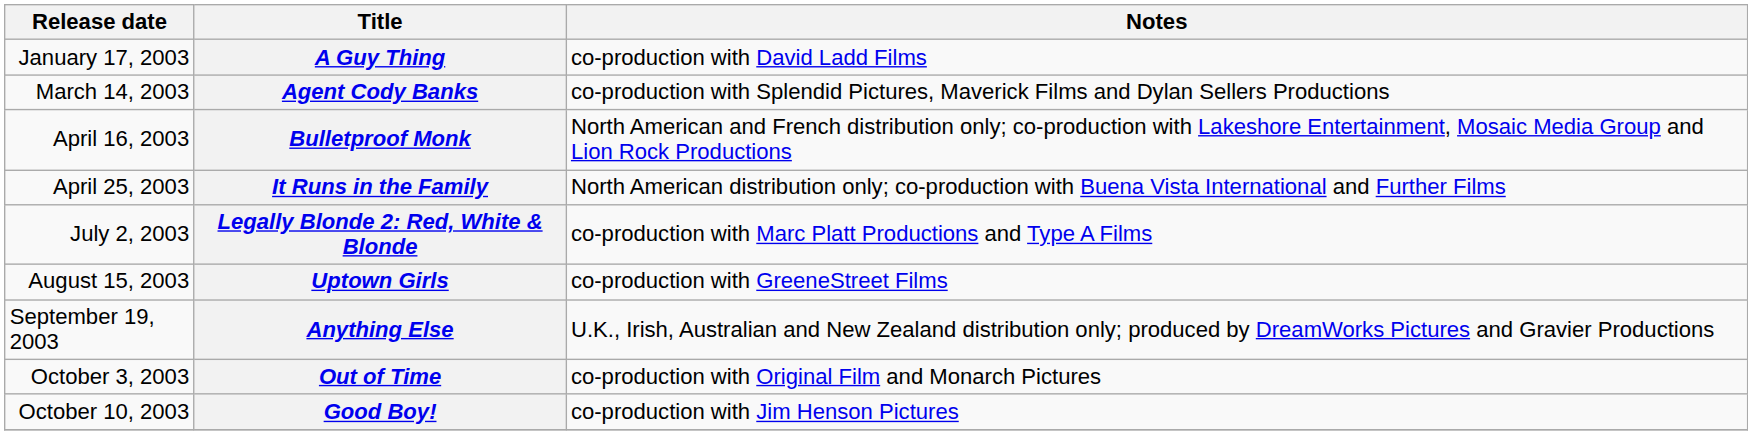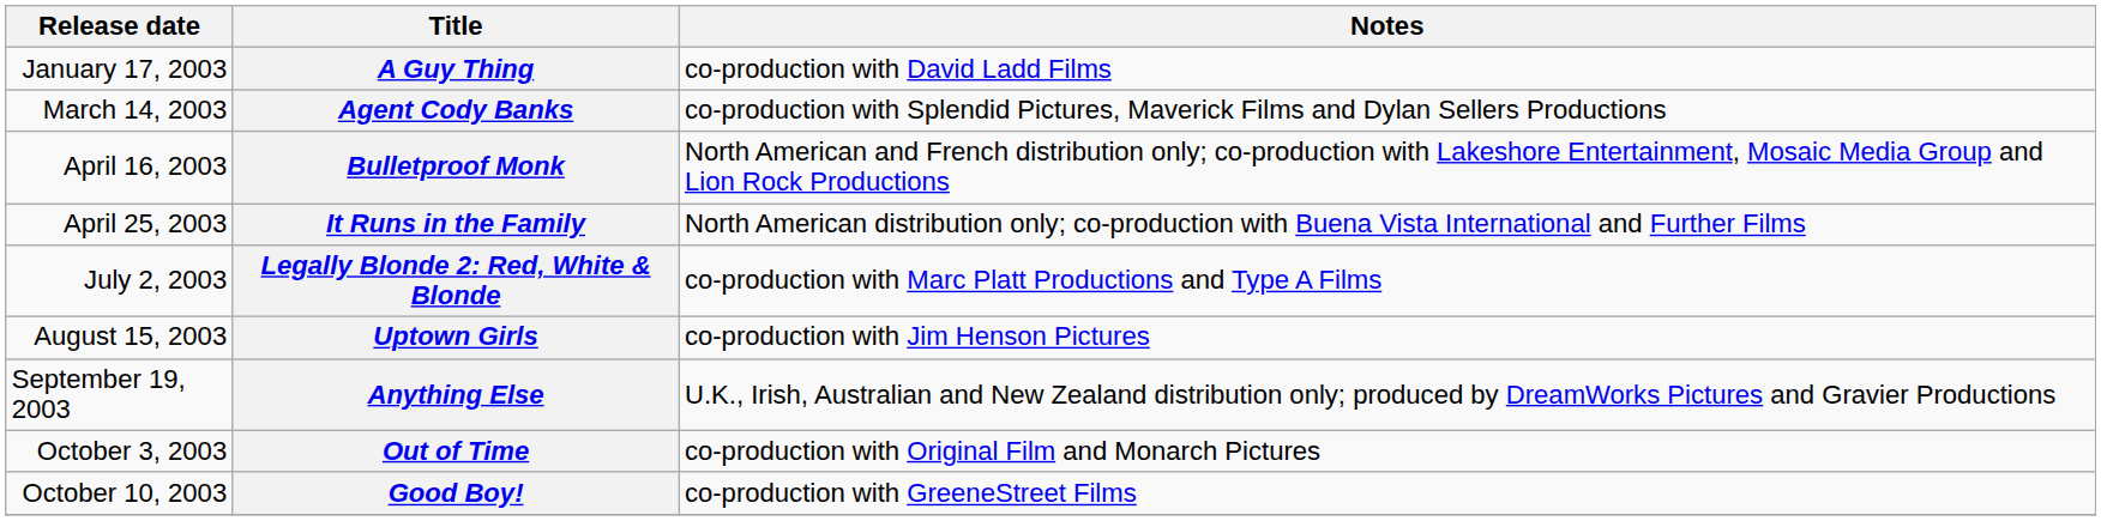 <table class="wikitable sortable" style="width:100%;">
 <tr>
 <th scope="col" style="width:130px;">Release date</th>
 <th>Title</th>
 <th>Notes</th>
 </tr>
 <tr>
 <td style="text-align:right;">January 17, 2003</td>
 <th scope="row"><em><a href='#'>A Guy Thing</a></em></th>
 <td>co-production with <a href='#'>David Ladd Films</a></td>
 </tr>
 <tr>
 <td style="text-align:right;">March 14, 2003</td>
 <th scope="row"><em><a href='#'>Agent Cody Banks</a></em></th>
 <td>co-production with Splendid Pictures, Maverick Films and Dylan Sellers Productions</td>
 </tr>
 <tr>
 <td style="text-align:right;">April 16, 2003</td>
 <th scope="row"><em><a href='#'>Bulletproof Monk</a></em></th>
 <td>North American and French distribution only; co-production with <a href='#'>Lakeshore Entertainment</a>, <a href='#'>Mosaic Media Group</a> and <a href='#'>Lion Rock Productions</a></td>
 </tr>
 <tr>
 <td style="text-align:right;">April 25, 2003</td>
 <th scope="row"><em><a href='#'>It Runs in the Family</a></em></th>
 <td>North American distribution only; co-production with <a href='#'>Buena Vista International</a> and <a href='#'>Further Films</a></td>
 </tr>
 <tr>
 <td style="text-align:right;">July 2, 2003</td>
 <th scope="row"><em><a href='#'>Legally Blonde 2: Red, White & Blonde</a></em></th>
 <td>co-production with <a href='#'>Marc Platt Productions</a> and <a href='#'>Type A Films</a></td>
 </tr>
 <tr>
 <td style="text-align:right;">August 15, 2003</td>
 <th scope="row"><em><a href='#'>Uptown Girls</a></em></th>
-<td>co-production with <a href='#'>GreeneStreet Films</a></td>
+<td>co-production with <a href='#'>Jim Henson Pictures</a></td>
 </tr>
 <tr>
 <td style="text-align:right:">September 19, 2003</td>
 <th scope="row"><em><a href='#'>Anything Else</a></em></th>
 <td>U.K., Irish, Australian and New Zealand distribution only; produced by <a href='#'>DreamWorks Pictures</a> and Gravier Productions</td>
 </tr>
 <tr>
 <td style="text-align:right;">October 3, 2003</td>
 <th scope="row"><em><a href='#'>Out of Time</a></em></th>
 <td>co-production with <a href='#'>Original Film</a> and Monarch Pictures</td>
 </tr>
 <tr>
 <td style="text-align:right;">October 10, 2003</td>
 <th scope="row"><em><a href='#'>Good Boy!</a></em></th>
-<td>co-production with <a href='#'>Jim Henson Pictures</a></td>
+<td>co-production with <a href='#'>GreeneStreet Films</a></td>
 </tr>
 <tr>
 </tr>
 </table>
